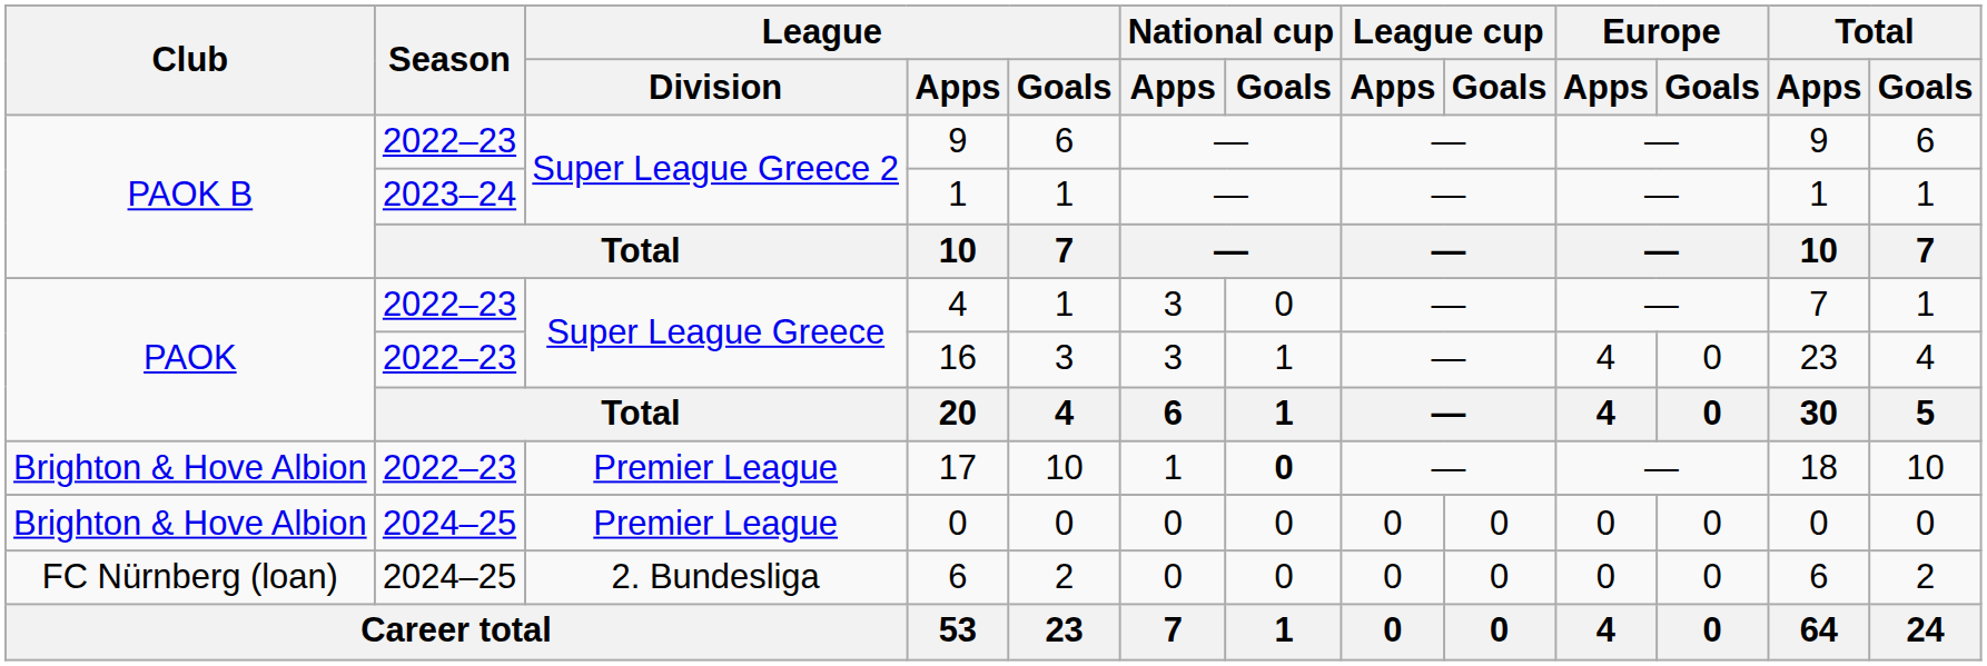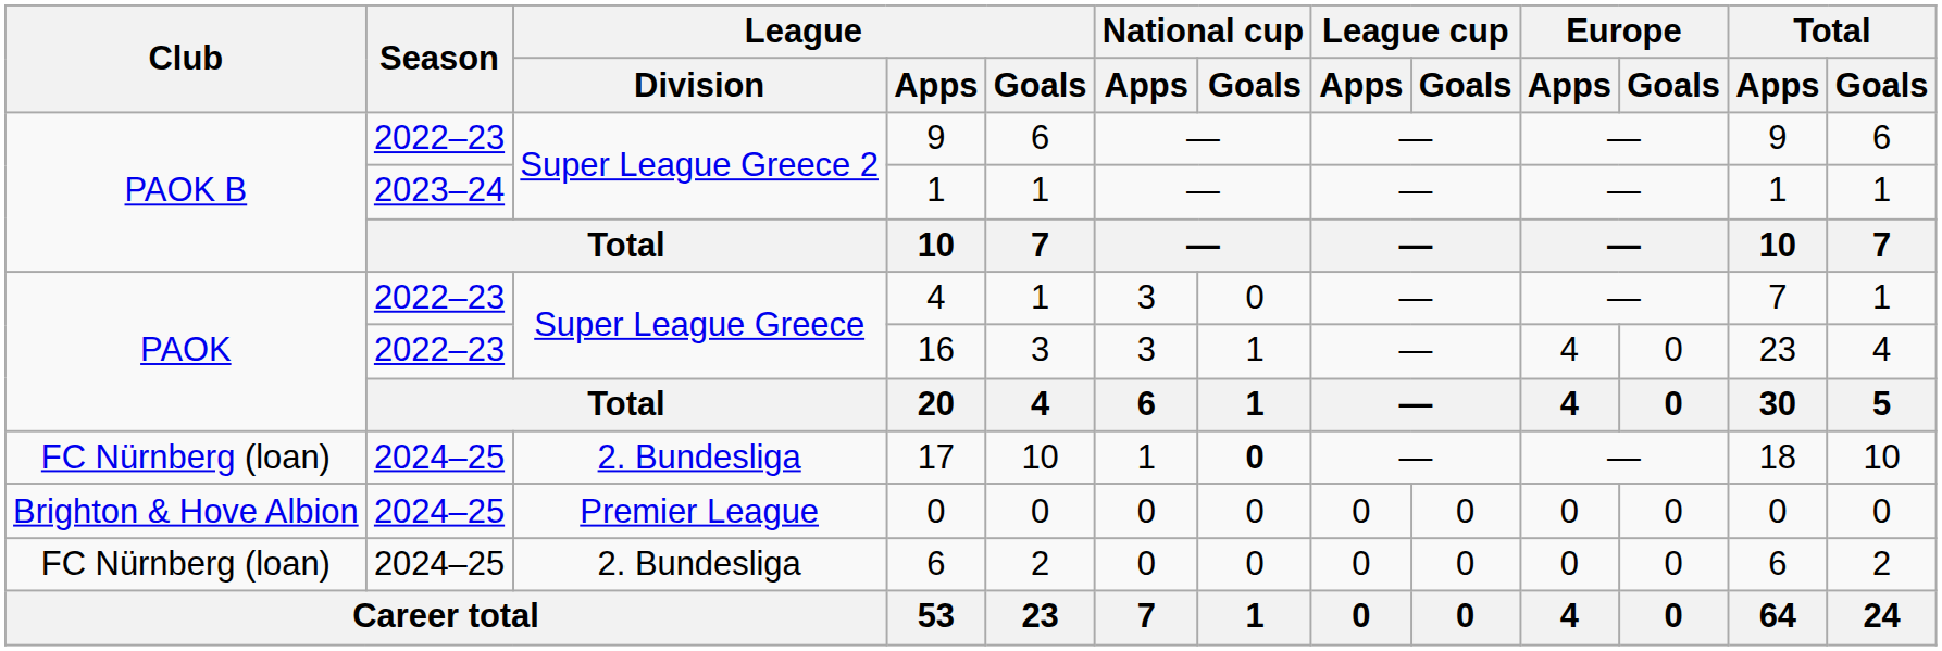 <table class="wikitable" style="text-align:center">
 <tr>
 <th rowspan="2">Club</th>
 <th rowspan="2">Season</th>
 <th colspan="3">League</th>
 <th colspan="2">National cup</th>
 <th colspan="2">League cup</th>
 <th colspan="2">Europe</th>
 <th colspan="2">Total</th>
 </tr>
 <tr>
 <th>Division</th>
 <th>Apps</th>
 <th>Goals</th>
 <th>Apps</th>
 <th>Goals</th>
 <th>Apps</th>
 <th>Goals</th>
 <th>Apps</th>
 <th>Goals</th>
 <th>Apps</th>
 <th>Goals</th>
 </tr>
 <tr>
 <td rowspan="3"><a href='#'>PAOK B</a></td>
 <td><a href='#'>2022–23</a></td>
 <td rowspan="2"><a href='#'>Super League Greece 2</a></td>
 <td>9</td>
 <td>6</td>
 <td colspan="2">—</td>
 <td colspan="2">—</td>
 <td colspan="2">—</td>
 <td>9</td>
 <td>6</td>
 </tr>
 <tr>
 <td><a href='#'>2023–24</a></td>
 <td>1</td>
 <td>1</td>
 <td colspan="2">—</td>
 <td colspan="2">—</td>
 <td colspan="2">—</td>
 <td>1</td>
 <td>1</td>
 </tr>
 <tr>
 <th colspan="2">Total</th>
 <th>10</th>
 <th>7</th>
 <th colspan="2">—</th>
 <th colspan="2">—</th>
 <th colspan="2">—</th>
 <th>10</th>
 <th>7</th>
 </tr>
 <tr>
 <td rowspan="3"><a href='#'>PAOK</a></td>
 <td><a href='#'>2022–23</a></td>
 <td rowspan="2"><a href='#'>Super League Greece</a></td>
 <td>4</td>
 <td>1</td>
 <td>3</td>
 <td>0</td>
 <td colspan="2">—</td>
 <td colspan="2">—</td>
 <td>7</td>
 <td>1</td>
 </tr>
 <tr>
 <td><a href='#'>2022–23</a></td>
 <td>16</td>
 <td>3</td>
 <td>3</td>
 <td>1</td>
 <td colspan="2">—</td>
 <td>4</td>
 <td>0</td>
 <td>23</td>
 <td>4</td>
 </tr>
 <tr>
 <th colspan="2">Total</th>
 <th>20</th>
 <th>4</th>
 <th>6</th>
 <th>1</th>
 <th colspan="2">—</th>
 <th>4</th>
 <th>0</th>
 <th>30</th>
 <th>5</th>
 </tr>
 <tr>
-<td><a href='#'>Brighton & Hove Albion</a></td>
-<td><a href='#'>2022–23</a></td>
-<td><a href='#'>Premier League</a></td>
+<td rowspan="1"><a href='#'>FC Nürnberg</a> (loan)</td>
+<td><a href='#'>2024–25</a></td>
+<td><a href='#'>2. Bundesliga</a></td>
 <td>17</td>
 <td>10</td>
 <td>1</td>
 <td><strong>0</strong></td>
 <td colspan="2">—</td>
 <td colspan="2">—</td>
 <td>18</td>
 <td>10</td>
 </tr>
 <tr>
 <td><a href='#'>Brighton & Hove Albion</a></td>
 <td><a href='#'>2024–25</a></td>
 <td><a href='#'>Premier League</a></td>
 <td>0</td>
 <td>0</td>
 <td>0</td>
 <td>0</td>
 <td>0</td>
 <td>0</td>
 <td>0</td>
 <td>0</td>
 <td>0</td>
 <td>0</td>
 </tr>
 <tr>
 <td>FC Nürnberg (loan)</td>
 <td>2024–25</td>
 <td>2. Bundesliga</td>
 <td>6</td>
 <td>2</td>
 <td>0</td>
 <td>0</td>
 <td>0</td>
 <td>0</td>
 <td>0</td>
 <td>0</td>
 <td>6</td>
 <td>2</td>
 </tr>
 <tr>
 <th colspan="3">Career total</th>
 <th>53</th>
 <th>23</th>
 <th>7</th>
 <th>1</th>
 <th>0</th>
 <th>0</th>
 <th>4</th>
 <th>0</th>
 <th>64</th>
 <th>24</th>
 </tr>
 </table>
